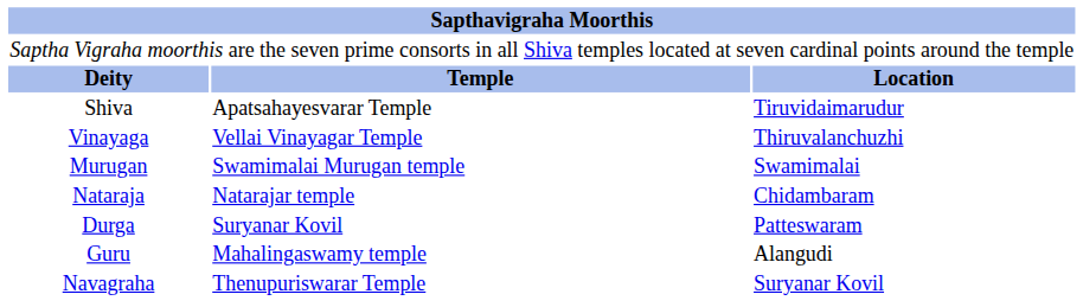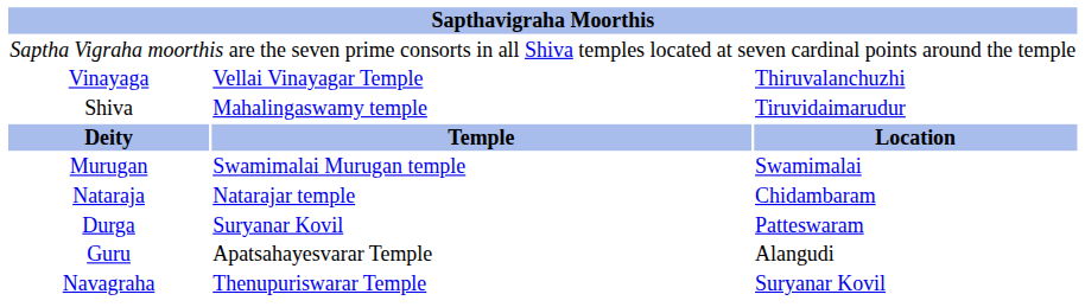 <table class="toccolours" style="clear:right; float:right; background:#ffffff; margin: 0 0 0.5em 1em; width:220">
 <tr>
 <th style="background:#A8BDEC;text-align:center;" colspan="3"><strong>Sapthavigraha Moorthis</strong></th>
 </tr>
 <tr>
 <td style="text-align:center;" colspan="3"><em>Saptha Vigraha moorthis</em> are the seven prime consorts in all <a href='#'>Shiva</a> temples located at seven cardinal points around the temple</td>
 </tr>
 <tr>
+<td style="text-align:center;"><a href='#'>Vinayaga</a></td>
+<td><a href='#'>Vellai Vinayagar Temple</a></td>
+<td><a href='#'>Thiruvalanchuzhi</a></td>
+</tr>
+<tr>
+<td style="text-align:center;">Shiva</td>
+<td><a href='#'>Mahalingaswamy temple</a></td>
+<td><a href='#'>Tiruvidaimarudur</a></td>
+</tr>
+<tr>
 <td style="text-align:center;background:#A8BDEC"><strong>Deity</strong></td>
 <td style="text-align:center;background:#A8BDEC"><strong>Temple</strong></td>
 <td style="text-align:center;background:#A8BDEC"><strong>Location</strong></td>
-</tr>
-<tr>
-<td style="text-align:center;">Shiva</td>
-<td>Apatsahayesvarar Temple</td>
-<td><a href='#'>Tiruvidaimarudur</a></td>
-</tr>
-<tr>
-<td style="text-align:center;"><a href='#'>Vinayaga</a></td>
-<td><a href='#'>Vellai Vinayagar Temple</a></td>
-<td><a href='#'>Thiruvalanchuzhi</a></td>
 </tr>
 <tr>
 <td style="text-align:center;"><a href='#'>Murugan</a></td>
 <td><a href='#'>Swamimalai Murugan temple</a></td>
 <td><a href='#'>Swamimalai</a></td>
 </tr>
 <tr>
 <td style="text-align:center;"><a href='#'>Nataraja</a></td>
 <td><a href='#'>Natarajar temple</a></td>
 <td><a href='#'>Chidambaram</a></td>
 </tr>
 <tr>
 <td style="text-align:center;"><a href='#'>Durga</a></td>
 <td><a href='#'>Suryanar Kovil</a></td>
 <td><a href='#'>Patteswaram</a></td>
 </tr>
 <tr>
 <td style="text-align:center;"><a href='#'>Guru</a></td>
-<td><a href='#'>Mahalingaswamy temple</a></td>
+<td>Apatsahayesvarar Temple</td>
 <td>Alangudi</td>
 </tr>
 <tr>
 <td style="text-align:center;"><a href='#'>Navagraha</a></td>
 <td><a href='#'>Thenupuriswarar Temple</a></td>
 <td><a href='#'>Suryanar Kovil</a></td>
 </tr>
 <tr>
 </tr>
 </table>
